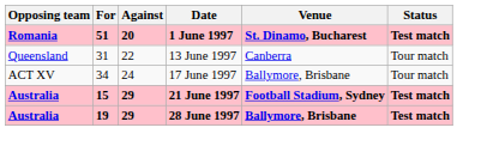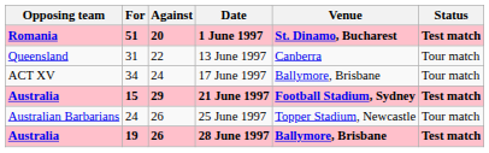 <table class=wikitable>
 <tr>
 <th>Opposing team</th>
 <th>For</th>
 <th>Against</th>
 <th>Date</th>
 <th>Venue</th>
 <th>Status</th>
 </tr>
 <tr bgcolor=pink>
 <td><strong><a href='#'>Romania</a></strong></td>
 <td><strong>51</strong></td>
 <td><strong>20</strong></td>
 <td><strong>1 June 1997</strong></td>
 <td><strong><a href='#'>St. Dinamo</a>, Bucharest</strong></td>
 <td><strong>Test match</strong></td>
 </tr>
 <tr>
 <td><a href='#'>Queensland</a></td>
 <td>31</td>
 <td>22</td>
 <td>13 June 1997</td>
 <td><a href='#'>Canberra</a></td>
 <td>Tour match</td>
 </tr>
 <tr>
 <td>ACT XV</td>
 <td>34</td>
 <td>24</td>
 <td>17 June 1997</td>
 <td><a href='#'>Ballymore</a>, Brisbane</td>
 <td>Tour match</td>
 </tr>
 <tr bgcolor=pink>
 <td><strong><a href='#'>Australia</a></strong></td>
 <td><strong>15</strong></td>
 <td><strong>29</strong></td>
 <td><strong>21 June 1997</strong></td>
 <td><strong><a href='#'>Football Stadium</a>, Sydney</strong></td>
 <td><strong>Test match</strong></td>
 </tr>
+<tr>
+<td><a href='#'>Australian Barbarians</a></td>
+<td>24</td>
+<td>26</td>
+<td>25 June 1997</td>
+<td><a href='#'>Topper Stadium</a>, Newcastle </td>
+<td>Tour match</td>
+</tr>
 <tr bgcolor=pink>
 <td><strong><a href='#'>Australia</a></strong></td>
 <td><strong>19</strong></td>
-<td><strong>29</strong></td>
+<td><strong>26</strong></td>
 <td><strong>28 June 1997</strong></td>
 <td><strong><a href='#'>Ballymore</a>, Brisbane</strong></td>
 <td><strong>Test match</strong></td>
 </tr>
 </table>
